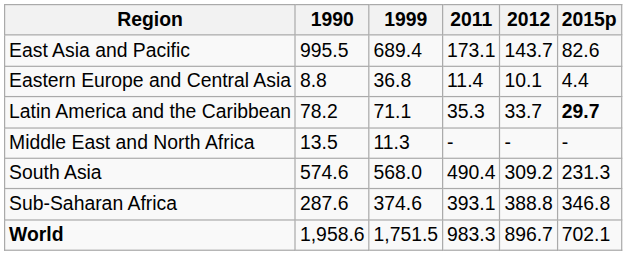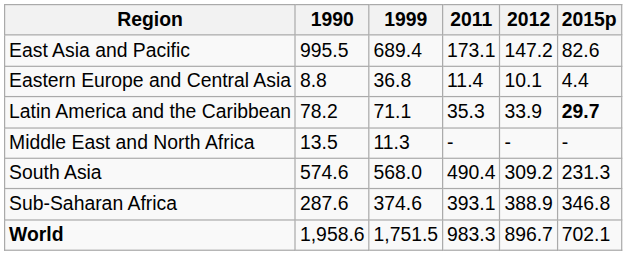 <table class="wikitable sortable" style="margin:1em left 1em auto;">
 <tr>
 <th scope="col">Region</th>
 <th scope="col">1990</th>
 <th scope="col">1999</th>
 <th scope="col">2011</th>
 <th scope="col">2012</th>
 <th scope="col">2015p</th>
 </tr>
 <tr>
 <td>East Asia and Pacific</td>
 <td>995.5</td>
 <td>689.4</td>
 <td>173.1</td>
-<td>143.7</td>
+<td>147.2</td>
 <td>82.6</td>
 </tr>
 <tr>
 <td>Eastern Europe and Central Asia</td>
 <td>8.8</td>
 <td>36.8</td>
 <td>11.4</td>
 <td>10.1</td>
 <td>4.4</td>
 </tr>
 <tr>
 <td>Latin America and the Caribbean</td>
 <td>78.2</td>
 <td>71.1</td>
 <td>35.3</td>
-<td>33.7</td>
+<td>33.9</td>
 <td><strong>29.7</strong></td>
 </tr>
 <tr>
 <td>Middle East and North Africa</td>
 <td>13.5</td>
 <td>11.3</td>
 <td>-</td>
 <td>-</td>
 <td>-</td>
 </tr>
 <tr>
 <td>South Asia</td>
 <td>574.6</td>
 <td>568.0</td>
 <td>490.4</td>
 <td>309.2</td>
 <td>231.3</td>
 </tr>
 <tr>
 <td>Sub-Saharan Africa</td>
 <td>287.6</td>
 <td>374.6</td>
 <td>393.1</td>
-<td>388.8</td>
+<td>388.9</td>
 <td>346.8</td>
 </tr>
 <tr>
 <td><strong> World </strong></td>
 <td>1,958.6</td>
 <td>1,751.5</td>
 <td>983.3</td>
 <td>896.7</td>
 <td>702.1</td>
 </tr>
 </table>
